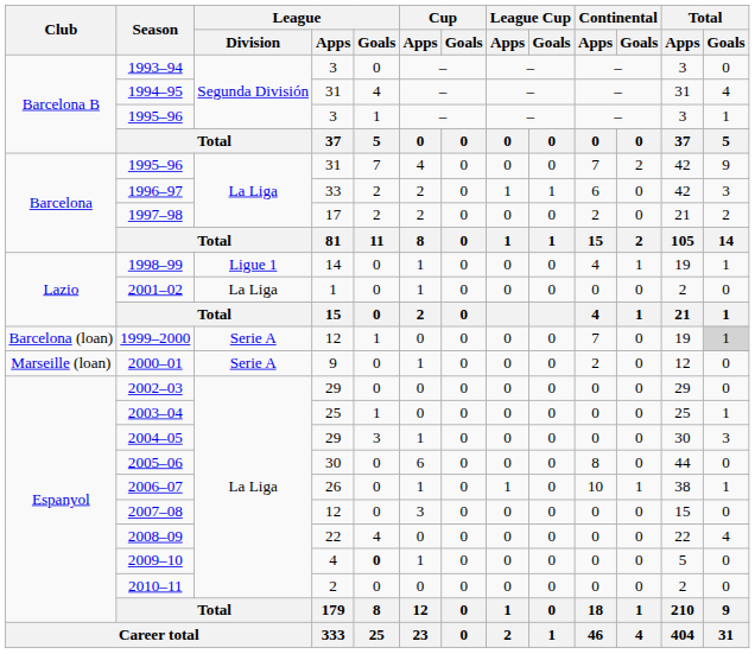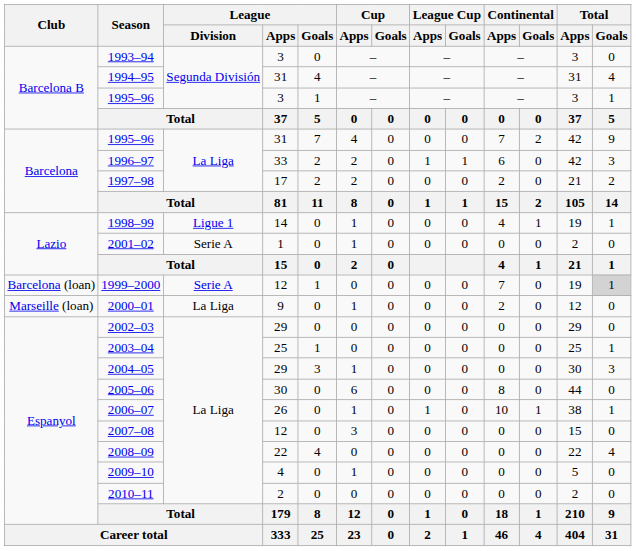 <table class="wikitable" style="text-align:center">
 <tr>
 <th rowspan="2">Club</th>
 <th rowspan="2">Season</th>
 <th colspan="3">League</th>
 <th colspan="2">Cup</th>
 <th colspan="2">League Cup</th>
 <th colspan="2">Continental</th>
 <th colspan="2">Total</th>
 </tr>
 <tr>
 <th>Division</th>
 <th>Apps</th>
 <th>Goals</th>
 <th>Apps</th>
 <th>Goals</th>
 <th>Apps</th>
 <th>Goals</th>
 <th>Apps</th>
 <th>Goals</th>
 <th>Apps</th>
 <th>Goals</th>
 </tr>
 <tr>
 <td rowspan="4"><a href='#'>Barcelona B</a></td>
 <td><a href='#'>1993–94</a></td>
 <td rowspan="3"><a href='#'>Segunda División</a></td>
 <td>3</td>
 <td>0</td>
 <td colspan="2">–</td>
 <td colspan="2">–</td>
 <td colspan="2">–</td>
 <td>3</td>
 <td>0</td>
 </tr>
 <tr>
 <td><a href='#'>1994–95</a></td>
 <td>31</td>
 <td>4</td>
 <td colspan="2">–</td>
 <td colspan="2">–</td>
 <td colspan="2">–</td>
 <td>31</td>
 <td>4</td>
 </tr>
 <tr>
 <td><a href='#'>1995–96</a></td>
 <td>3</td>
 <td>1</td>
 <td colspan="2">–</td>
 <td colspan="2">–</td>
 <td colspan="2">–</td>
 <td>3</td>
 <td>1</td>
 </tr>
 <tr>
 <th colspan="2">Total</th>
 <th>37</th>
 <th>5</th>
 <th>0</th>
 <th>0</th>
 <th>0</th>
 <th>0</th>
 <th>0</th>
 <th>0</th>
 <th>37</th>
 <th>5</th>
 </tr>
 <tr>
 <td rowspan="4"><a href='#'>Barcelona</a></td>
 <td><a href='#'>1995–96</a></td>
 <td rowspan="3"><a href='#'>La Liga</a></td>
 <td>31</td>
 <td>7</td>
 <td>4</td>
 <td>0</td>
 <td>0</td>
 <td>0</td>
 <td>7</td>
 <td>2</td>
 <td>42</td>
 <td>9</td>
 </tr>
 <tr>
 <td><a href='#'>1996–97</a></td>
 <td>33</td>
 <td>2</td>
 <td>2</td>
 <td>0</td>
 <td>1</td>
 <td>1</td>
 <td>6</td>
 <td>0</td>
 <td>42</td>
 <td>3</td>
 </tr>
 <tr>
 <td><a href='#'>1997–98</a></td>
 <td>17</td>
 <td>2</td>
 <td>2</td>
 <td>0</td>
 <td>0</td>
 <td>0</td>
 <td>2</td>
 <td>0</td>
 <td>21</td>
 <td>2</td>
 </tr>
 <tr>
 <th colspan="2">Total</th>
 <th>81</th>
 <th>11</th>
 <th>8</th>
 <th>0</th>
 <th>1</th>
 <th>1</th>
 <th>15</th>
 <th>2</th>
 <th>105</th>
 <th>14</th>
 </tr>
 <tr>
 <td rowspan="3"><a href='#'>Lazio</a></td>
 <td><a href='#'>1998–99</a></td>
 <td><a href='#'>Ligue 1</a></td>
 <td>14</td>
 <td>0</td>
 <td>1</td>
 <td>0</td>
 <td>0</td>
 <td>0</td>
 <td>4</td>
 <td>1</td>
 <td>19</td>
 <td>1</td>
 </tr>
 <tr>
 <td><a href='#'>2001–02</a></td>
-<td>La Liga</td>
+<td>Serie A</td>
 <td>1</td>
 <td>0</td>
 <td>1</td>
 <td>0</td>
 <td>0</td>
 <td>0</td>
 <td>0</td>
 <td>0</td>
 <td>2</td>
 <td>0</td>
 </tr>
 <tr>
 <th colspan="2">Total</th>
 <th>15</th>
 <th>0</th>
 <th>2</th>
 <th>0</th>
 <th></th>
 <th></th>
 <th>4</th>
 <th>1</th>
 <th>21</th>
 <th>1</th>
 </tr>
 <tr>
 <td><a href='#'>Barcelona</a> (loan)</td>
 <td><a href='#'>1999–2000</a></td>
 <td><a href='#'>Serie A</a></td>
 <td>12</td>
 <td>1</td>
 <td>0</td>
 <td>0</td>
 <td>0</td>
 <td>0</td>
 <td>7</td>
 <td>0</td>
 <td>19</td>
 <td style="background: lightgrey;">1</td>
 </tr>
 <tr>
 <td><a href='#'>Marseille</a> (loan)</td>
 <td><a href='#'>2000–01</a></td>
-<td><a href='#'>Serie A</a></td>
+<td>La Liga</td>
 <td>9</td>
 <td>0</td>
 <td>1</td>
 <td>0</td>
 <td>0</td>
 <td>0</td>
 <td>2</td>
 <td>0</td>
 <td>12</td>
 <td>0</td>
 </tr>
 <tr>
 <td rowspan="10"><a href='#'>Espanyol</a></td>
 <td><a href='#'>2002–03</a></td>
 <td rowspan="9">La Liga</td>
 <td>29</td>
 <td>0</td>
 <td>0</td>
 <td>0</td>
 <td>0</td>
 <td>0</td>
 <td>0</td>
 <td>0</td>
 <td>29</td>
 <td>0</td>
 </tr>
 <tr>
 <td><a href='#'>2003–04</a></td>
 <td>25</td>
 <td>1</td>
 <td>0</td>
 <td>0</td>
 <td>0</td>
 <td>0</td>
 <td>0</td>
 <td>0</td>
 <td>25</td>
 <td>1</td>
 </tr>
 <tr>
 <td><a href='#'>2004–05</a></td>
 <td>29</td>
 <td>3</td>
 <td>1</td>
 <td>0</td>
 <td>0</td>
 <td>0</td>
 <td>0</td>
 <td>0</td>
 <td>30</td>
 <td>3</td>
 </tr>
 <tr>
 <td><a href='#'>2005–06</a></td>
 <td>30</td>
 <td>0</td>
 <td>6</td>
 <td>0</td>
 <td>0</td>
 <td>0</td>
 <td>8</td>
 <td>0</td>
 <td>44</td>
 <td>0</td>
 </tr>
 <tr>
 <td><a href='#'>2006–07</a></td>
 <td>26</td>
 <td>0</td>
 <td>1</td>
 <td>0</td>
 <td>1</td>
 <td>0</td>
 <td>10</td>
 <td>1</td>
 <td>38</td>
 <td>1</td>
 </tr>
 <tr>
 <td><a href='#'>2007–08</a></td>
 <td>12</td>
 <td>0</td>
 <td>3</td>
 <td>0</td>
 <td>0</td>
 <td>0</td>
 <td>0</td>
 <td>0</td>
 <td>15</td>
 <td>0</td>
 </tr>
 <tr>
 <td><a href='#'>2008–09</a></td>
 <td>22</td>
 <td>4</td>
 <td>0</td>
 <td>0</td>
 <td>0</td>
 <td>0</td>
 <td>0</td>
 <td>0</td>
 <td>22</td>
 <td>4</td>
 </tr>
 <tr>
 <td><a href='#'>2009–10</a></td>
 <td>4</td>
-<td><strong>0</strong></td>
+<td>0</td>
 <td>1</td>
 <td>0</td>
 <td>0</td>
 <td>0</td>
 <td>0</td>
 <td>0</td>
 <td>5</td>
 <td>0</td>
 </tr>
 <tr>
 <td><a href='#'>2010–11</a></td>
 <td>2</td>
 <td>0</td>
 <td>0</td>
 <td>0</td>
 <td>0</td>
 <td>0</td>
 <td>0</td>
 <td>0</td>
 <td>2</td>
 <td>0</td>
 </tr>
 <tr>
 <th colspan="2">Total</th>
 <th>179</th>
 <th>8</th>
 <th>12</th>
 <th>0</th>
 <th>1</th>
 <th>0</th>
 <th>18</th>
 <th>1</th>
 <th>210</th>
 <th>9</th>
 </tr>
 <tr>
 <th colspan="3">Career total</th>
 <th>333</th>
 <th>25</th>
 <th>23</th>
 <th>0</th>
 <th>2</th>
 <th>1</th>
 <th>46</th>
 <th>4</th>
 <th>404</th>
 <th>31</th>
 </tr>
 </table>
